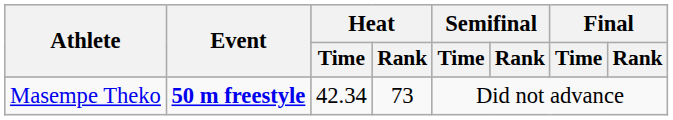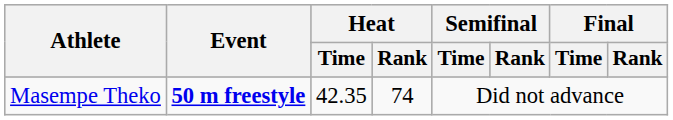 <table class=wikitable style="font-size:90%">
 <tr>
 <th rowspan="2">Athlete</th>
 <th rowspan="2">Event</th>
 <th colspan="2">Heat</th>
 <th colspan="2">Semifinal</th>
 <th colspan="2">Final</th>
 </tr>
 <tr style="font-size:95%">
 <th>Time</th>
 <th>Rank</th>
 <th>Time</th>
 <th>Rank</th>
 <th>Time</th>
 <th>Rank</th>
 </tr>
 <tr align=center>
 <td align=left><a href='#'>Masempe Theko</a></td>
 <td align=left><strong><a href='#'>50 m freestyle</a></strong></td>
-<td>42.34</td>
-<td>73</td>
+<td>42.35</td>
+<td>74</td>
 <td colspan=4>Did not advance</td>
 </tr>
 </table>
